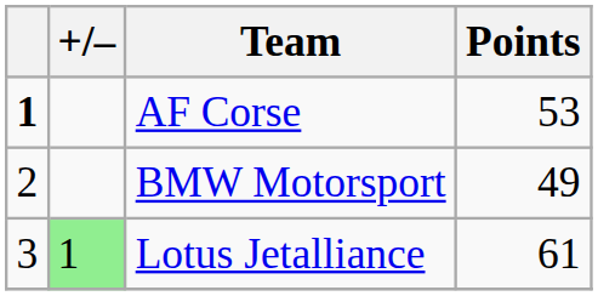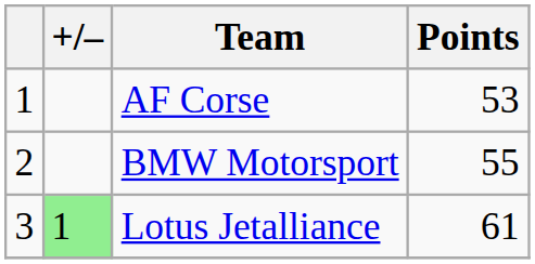 <table class="wikitable" style="font-size: 95%;">
 <tr>
 <th scope="col"></th>
 <th scope="col">+/–</th>
 <th scope="col">Team</th>
 <th scope="col">Points</th>
 </tr>
 <tr>
-<td align="center"><strong>1</strong></td>
+<td align="center">1</td>
 <td align="left"></td>
 <td> <a href='#'>AF Corse</a></td>
 <td align="right">53</td>
 </tr>
 <tr>
 <td align="center">2</td>
 <td align="left"></td>
 <td> <a href='#'>BMW Motorsport</a></td>
-<td align="right">49</td>
+<td align="right">55</td>
 </tr>
 <tr>
 <td align="center">3</td>
 <td align="left" style="background: lightgreen;"> 1</td>
 <td> <a href='#'>Lotus Jetalliance</a></td>
 <td align="right">61</td>
 </tr>
 <tr>
 </tr>
 </table>
